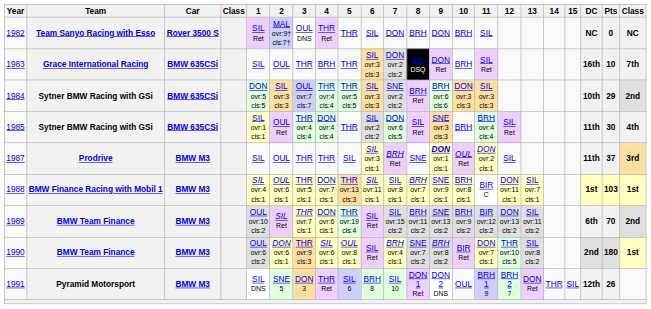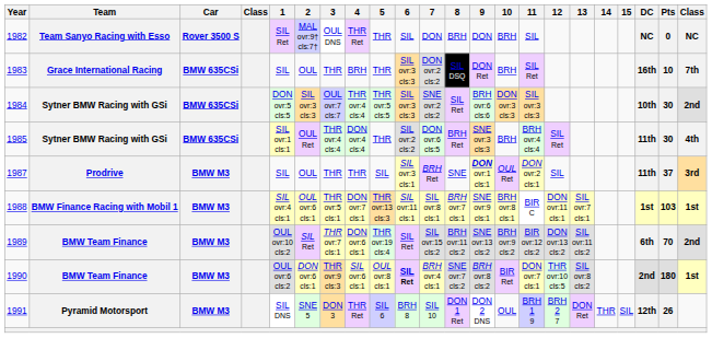 <table class="wikitable" style="text-align:center; font-size:85%">
 <tr>
 <th>Year</th>
 <th>Team</th>
 <th>Car</th>
 <th>Class</th>
 <th>1</th>
 <th>2</th>
 <th>3</th>
 <th>4</th>
 <th>5</th>
 <th>6</th>
 <th>7</th>
 <th>8</th>
 <th>9</th>
 <th>10</th>
 <th>11</th>
 <th>12</th>
 <th>13</th>
 <th>14</th>
 <th>15</th>
 <th>DC</th>
 <th>Pts</th>
 <th>Class</th>
 </tr>
 <tr>
 <td><a href='#'>1982</a></td>
 <th><a href='#'>Team Sanyo Racing with Esso</a></th>
 <th><a href='#'>Rover 3500 S</a></th>
 <th><span></span></th>
 <td style="background:#EFCFFF;"><a href='#'>SIL</a><br><small>Ret</small></td>
 <td style="background:#CFCFFF;"><a href='#'>MAL</a><br><small>ovr:9†<br>cls:7†</small></td>
 <td style="background:#FFFFFF;"><a href='#'>OUL</a><br><small>DNS</small></td>
 <td style="background:#EFCFFF;"><a href='#'>THR</a><br><small>Ret</small></td>
 <td><a href='#'>THR</a></td>
 <td><a href='#'>SIL</a></td>
 <td><a href='#'>DON</a></td>
 <td><a href='#'>BRH</a></td>
 <td><a href='#'>DON</a></td>
 <td><a href='#'>BRH</a></td>
 <td><a href='#'>SIL</a></td>
 <td></td>
 <td></td>
 <td></td>
 <td></td>
 <th>NC</th>
 <th>0</th>
 <th>NC</th>
 </tr>
 <tr>
 <td><a href='#'>1983</a></td>
 <th><a href='#'>Grace International Racing</a></th>
 <th><a href='#'>BMW 635CSi</a></th>
 <th><span></span></th>
 <td><a href='#'>SIL</a></td>
 <td><a href='#'>OUL</a></td>
 <td><a href='#'>THR</a></td>
 <td><a href='#'>BRH</a></td>
 <td><a href='#'>THR</a></td>
 <td style="background:#FFDF9F;"><a href='#'>SIL</a><br><small>ovr:3<br>cls:3</small></td>
 <td style="background:#DFDFDF;"><a href='#'>DON</a><br><small>ovr:2<br>cls:2</small></td>
 <td style="background:#000000; color:white"><a href='#'><span>SIL</span></a><br><small>DSQ</small></td>
 <td style="background:#EFCFFF;"><a href='#'>DON</a><br><small>Ret</small></td>
 <td><a href='#'>BRH</a></td>
 <td style="background:#EFCFFF;"><a href='#'>SIL</a><br><small>Ret</small></td>
 <td></td>
 <td></td>
 <td></td>
 <td></td>
 <th>16th</th>
 <th>10</th>
 <th>7th</th>
 </tr>
 <tr>
 <td><a href='#'>1984</a></td>
 <th>Sytner BMW Racing with GSi</th>
 <th><a href='#'>BMW 635CSi</a></th>
 <th><span></span></th>
 <td style="background:#DFFFDF;"><a href='#'>DON</a><br><small>ovr:5<br>cls:5</small></td>
 <td style="background:#FFDF9F;"><a href='#'>SIL</a><br><small>ovr:3<br>cls:3</small></td>
 <td style="background:#CFCFFF;"><a href='#'>OUL</a><br><small>ovr:7<br>cls:7</small></td>
 <td style="background:#DFFFDF;"><a href='#'>THR</a><br><small>ovr:4<br>cls:4</small></td>
 <td style="background:#DFFFDF;"><a href='#'>THR</a><br><small>ovr:5<br>cls:5</small></td>
 <td style="background:#FFDF9F;"><a href='#'>SIL</a><br><small>ovr:3<br>cls:3</small></td>
 <td style="background:#DFDFDF;"><a href='#'>SNE</a><br><small>ovr:2<br>cls:2</small></td>
-<td style="background:#EFCFFF;"><a href='#'>BRH</a><br><small>Ret</small></td>
+<td style="background:#EFCFFF;"><a href='#'>SIL</a><br><small>Ret</small></td>
 <td style="background:#DFFFDF;"><a href='#'>BRH</a><br><small>ovr:6<br>cls:6</small></td>
 <td style="background:#FFDF9F;"><a href='#'>DON</a><br><small>ovr:3<br>cls:3</small></td>
 <td style="background:#FFDF9F;"><a href='#'>SIL</a><br><small>ovr:3<br>cls:3</small></td>
 <td></td>
 <td></td>
 <td></td>
 <td></td>
 <th>10th</th>
-<th>29</th>
+<th>30</th>
 <td style="background:#DFDFDF;"><strong>2nd</strong></td>
 </tr>
 <tr>
 <td><a href='#'>1985</a></td>
 <th>Sytner BMW Racing with GSi</th>
 <th><a href='#'>BMW 635CSi</a></th>
 <th><span></span></th>
 <td style="background:#FFFFBF;"><a href='#'>SIL</a><br><small>ovr:1<br>cls:1</small></td>
 <td style="background:#EFCFFF;"><a href='#'>OUL</a><br><small>Ret</small></td>
 <td style="background:#DFFFDF;"><a href='#'>THR</a><br><small>ovr:4<br>cls:4</small></td>
 <td style="background:#DFFFDF;"><a href='#'>DON</a><br><small>ovr:4<br>cls:4</small></td>
 <td><a href='#'>THR</a></td>
 <td style="background:#DFDFDF;"><a href='#'>SIL</a><br><small>ovr:2<br>cls:2</small></td>
 <td style="background:#DFFFDF;"><a href='#'>DON</a><br><small>ovr:6<br>cls:5</small></td>
-<td style="background:#EFCFFF;"><a href='#'>SIL</a><br><small>Ret</small></td>
+<td style="background:#EFCFFF;"><a href='#'>BRH</a><br><small>Ret</small></td>
 <td style="background:#FFDF9F;"><a href='#'>SNE</a><br><small>ovr:3<br>cls:3</small></td>
 <td><a href='#'>BRH</a></td>
 <td style="background:#DFFFDF;"><a href='#'>BRH</a><br><small>ovr:4<br>cls:4</small></td>
 <td style="background:#EFCFFF;"><a href='#'>SIL</a><br><small>Ret</small></td>
 <td></td>
 <td></td>
 <td></td>
 <th>11th</th>
 <th>30</th>
 <th>4th</th>
 </tr>
 <tr>
 <td><a href='#'>1987</a></td>
 <th><a href='#'>Prodrive</a></th>
 <th><a href='#'>BMW M3</a></th>
 <th><span></span></th>
 <td><a href='#'>SIL</a></td>
 <td><a href='#'>OUL</a></td>
 <td><a href='#'>THR</a></td>
 <td><a href='#'>THR</a></td>
 <td><a href='#'>SIL</a></td>
 <td style="background:#FFFFBF;"><em><a href='#'>SIL</a></em><br><small>ovr:3<br>cls:1</small></td>
 <td style="background:#EFCFFF;"><em><a href='#'>BRH</a></em><br><small>Ret</small></td>
 <td><a href='#'>SNE</a></td>
 <td style="background:#FFFFBF;"><strong><em><a href='#'>DON</a></em></strong><br><small>ovr:1<br>cls:1</small></td>
 <td style="background:#EFCFFF;"><em><a href='#'>OUL</a></em><br><small>Ret</small></td>
 <td style="background:#FFFFBF;"><em><a href='#'>DON</a></em><br><small>ovr:2<br>cls:1</small></td>
 <td><a href='#'>SIL</a></td>
 <td></td>
 <td></td>
 <td></td>
 <th>11th</th>
 <th>37</th>
 <td style="background:#FFDF9F;"><strong>3rd</strong></td>
 </tr>
 <tr>
 <td><a href='#'>1988</a></td>
 <th><a href='#'>BMW Finance Racing with Mobil 1</a></th>
 <th><a href='#'>BMW M3</a></th>
 <th><span></span></th>
 <td style="background:#FFFFBF;"><em><a href='#'>SIL</a></em><br><small>ovr:4<br>cls:1</small></td>
 <td style="background:#FFFFBF;"><em><a href='#'>OUL</a></em><br><small>ovr:6<br>cls:1</small></td>
 <td style="background:#FFFFBF;"><a href='#'>THR</a><br><small>ovr:5<br>cls:1</small></td>
 <td style="background:#FFFFBF;"><a href='#'>DON</a><br><small>ovr:7<br>cls:1</small></td>
 <td style="background:#FFDF9F;"><a href='#'>THR</a><br><small>ovr:13<br>cls:3</small></td>
 <td style="background:#FFFFBF;"><em><a href='#'>SIL</a></em><br><small>ovr:11<br>cls:1</small></td>
 <td style="background:#FFFFBF;"><a href='#'>SIL</a><br><small>ovr:8<br>cls:1</small></td>
 <td style="background:#FFFFBF;"><em><a href='#'>BRH</a></em><br><small>ovr:7<br>cls:1</small></td>
 <td style="background:#FFFFBF;"><a href='#'>SNE</a><br><small>ovr:9<br>cls:1</small></td>
 <td style="background:#FFFFBF;"><a href='#'>BRH</a><br><small>ovr:8<br>cls:1</small></td>
 <td style="background:#FFFFFF;"><a href='#'>BIR</a><br><small>C</small></td>
 <td style="background:#FFFFBF;"><a href='#'>DON</a><br><small>ovr:11<br>cls:1</small></td>
 <td style="background:#FFFFBF;"><a href='#'>SIL</a><br><small>ovr:7<br>cls:1</small></td>
 <td></td>
 <td></td>
 <td style="background:#FFFFBF;"><strong>1st</strong></td>
 <td style="background:#FFFFBF;"><strong>103</strong></td>
 <td style="background:#FFFFBF;"><strong>1st</strong></td>
 </tr>
 <tr>
 <td><a href='#'>1989</a></td>
 <th><a href='#'>BMW Team Finance</a></th>
 <th><a href='#'>BMW M3</a></th>
 <th><span></span></th>
 <td style="background:#DFDFDF;"><a href='#'>OUL</a><br><small>ovr:10<br>cls:2</small></td>
 <td style="background:#EFCFFF;"><em><a href='#'>SIL</a></em><br><small>Ret</small></td>
 <td style="background:#FFFFBF;"><em><a href='#'>THR</a></em><br><small>ovr:7<br>cls:1</small></td>
 <td style="background:#FFFFBF;"><a href='#'>DON</a><br><small>ovr:6<br>cls:1</small></td>
 <td style="background:#DFFFDF;"><a href='#'>THR</a><br><small>ovr:19<br>cls:4</small></td>
 <td style="background:#EFCFFF;"><a href='#'>SIL</a><br><small>Ret</small></td>
 <td style="background:#DFDFDF;"><a href='#'>SIL</a><br><small>ovr:15<br>cls:2</small></td>
 <td style="background:#DFDFDF;"><a href='#'>BRH</a><br><small>ovr:11<br>cls:2</small></td>
 <td style="background:#DFDFDF;"><a href='#'>SNE</a><br><small>ovr:13<br>cls:2</small></td>
 <td style="background:#DFDFDF;"><a href='#'>BRH</a><br><small>ovr:9<br>cls:2</small></td>
 <td style="background:#DFDFDF;"><a href='#'>BIR</a><br><small>ovr:12<br>cls:2</small></td>
 <td style="background:#DFDFDF;"><a href='#'>DON</a><br><small>ovr:13<br>cls:2</small></td>
 <td style="background:#DFDFDF;"><a href='#'>SIL</a><br><small>ovr:11<br>cls:2</small></td>
 <td></td>
 <td></td>
 <th>6th</th>
 <th>70</th>
 <td style="background:#DFDFDF;"><strong>2nd</strong></td>
 </tr>
 <tr>
 <td><a href='#'>1990</a></td>
 <th><a href='#'>BMW Team Finance</a></th>
 <th><a href='#'>BMW M3</a></th>
 <th><span></span></th>
 <td style="background:#DFDFDF;"><a href='#'>OUL</a><br><small>ovr:6<br>cls:2</small></td>
 <td style="background:#FFFFBF;"><em><a href='#'>DON</a></em><br><small>ovr:6<br>cls:1</small></td>
 <td style="background:#FFDF9F;"><a href='#'>THR</a><br><small>ovr:9<br>cls:3</small></td>
 <td style="background:#FFFFBF;"><em><a href='#'>SIL</a></em><br><small>ovr:6<br>cls:1</small></td>
 <td style="background:#FFFFBF;"><em><a href='#'>OUL</a></em><br><small>ovr:8<br>cls:1</small></td>
-<td style="background:#EFCFFF;"><a href='#'>SIL</a><br><small>Ret</small></td>
+<td style="background:#EFCFFF;"><strong><a href='#'>SIL</a><br><small>Ret</small></strong></td>
 <td style="background:#FFFFBF;"><em><a href='#'>BRH</a></em><br><small>ovr:4<br>cls:1</small></td>
 <td style="background:#DFDFDF;"><a href='#'>SNE</a><br><small>ovr:7<br>cls:2</small></td>
 <td style="background:#DFDFDF;"><em><a href='#'>BRH</a></em><br><small>ovr:8<br>cls:2</small></td>
 <td style="background:#EFCFFF;"><a href='#'>BIR</a><br><small>Ret</small></td>
 <td style="background:#FFFFBF;"><a href='#'>DON</a><br><small>ovr:7<br>cls:1</small></td>
 <td style="background:#DFFFDF;"><a href='#'>THR</a><br><small>ovr:10<br>cls:5</small></td>
 <td style="background:#DFDFDF;"><a href='#'>SIL</a><br><small>ovr:8<br>cls:2</small></td>
 <td></td>
 <td></td>
 <td style="background:#DFDFDF;"><strong>2nd</strong></td>
 <td style="background:#DFDFDF;"><strong>180</strong></td>
 <td style="background:#FFFFBF;"><strong>1st</strong></td>
 </tr>
 <tr>
 <td><a href='#'>1991</a></td>
 <th>Pyramid Motorsport</th>
 <th><a href='#'>BMW M3</a></th>
 <th></th>
 <td style="background:#FFFFFF;"><a href='#'>SIL</a><br><small>DNS</small></td>
 <td style="background:#DFFFDF;"><a href='#'>SNE</a><br><small>5</small></td>
 <td style="background:#FFDF9F;"><a href='#'>DON</a><br><small>3</small></td>
 <td style="background:#EFCFFF;"><a href='#'>THR</a><br><small>Ret</small></td>
 <td style="background:#CFCFFF;"><a href='#'>SIL</a><br><small>6</small></td>
 <td style="background:#DFFFDF;"><a href='#'>BRH</a><br><small>8</small></td>
 <td style="background:#DFFFDF;"><a href='#'>SIL</a><br><small>10</small></td>
 <td style="background:#EFCFFF;"><a href='#'>DON<br>1</a><br><small>Ret</small></td>
 <td style="background:#FFFFFF;"><a href='#'>DON<br>2</a><br><small>DNS</small></td>
 <td><a href='#'>OUL</a></td>
 <td style="background:#CFCFFF;"><a href='#'>BRH<br>1</a><br><small>9</small></td>
 <td style="background:#DFFFDF;"><a href='#'>BRH<br>2</a><br><small>7</small></td>
 <td style="background:#EFCFFF;"><a href='#'>DON</a><br><small>Ret</small></td>
 <td><a href='#'>THR</a></td>
 <td><a href='#'>SIL</a></td>
 <th>12th</th>
 <th>26</th>
 <td></td>
 </tr>
 <tr>
 <th colspan="22"></th>
 </tr>
 </table>
